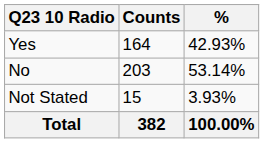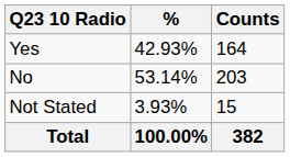 <table class="wikitable sortable">
 <tr>
 <th>Q23 10 Radio</th>
+<th>%</th>
 <th>Counts</th>
-<th>%</th>
 </tr>
 <tr>
 <td>Yes</td>
+<td>42.93%</td>
 <td>164</td>
-<td>42.93%</td>
 </tr>
 <tr>
 <td>No</td>
+<td>53.14%</td>
 <td>203</td>
-<td>53.14%</td>
 </tr>
 <tr>
 <td>Not Stated</td>
+<td>3.93%</td>
 <td>15</td>
-<td>3.93%</td>
 </tr>
 <tr>
 <th>Total</th>
+<th>100.00%</th>
 <th>382</th>
-<th>100.00%</th>
 </tr>
 </table>
